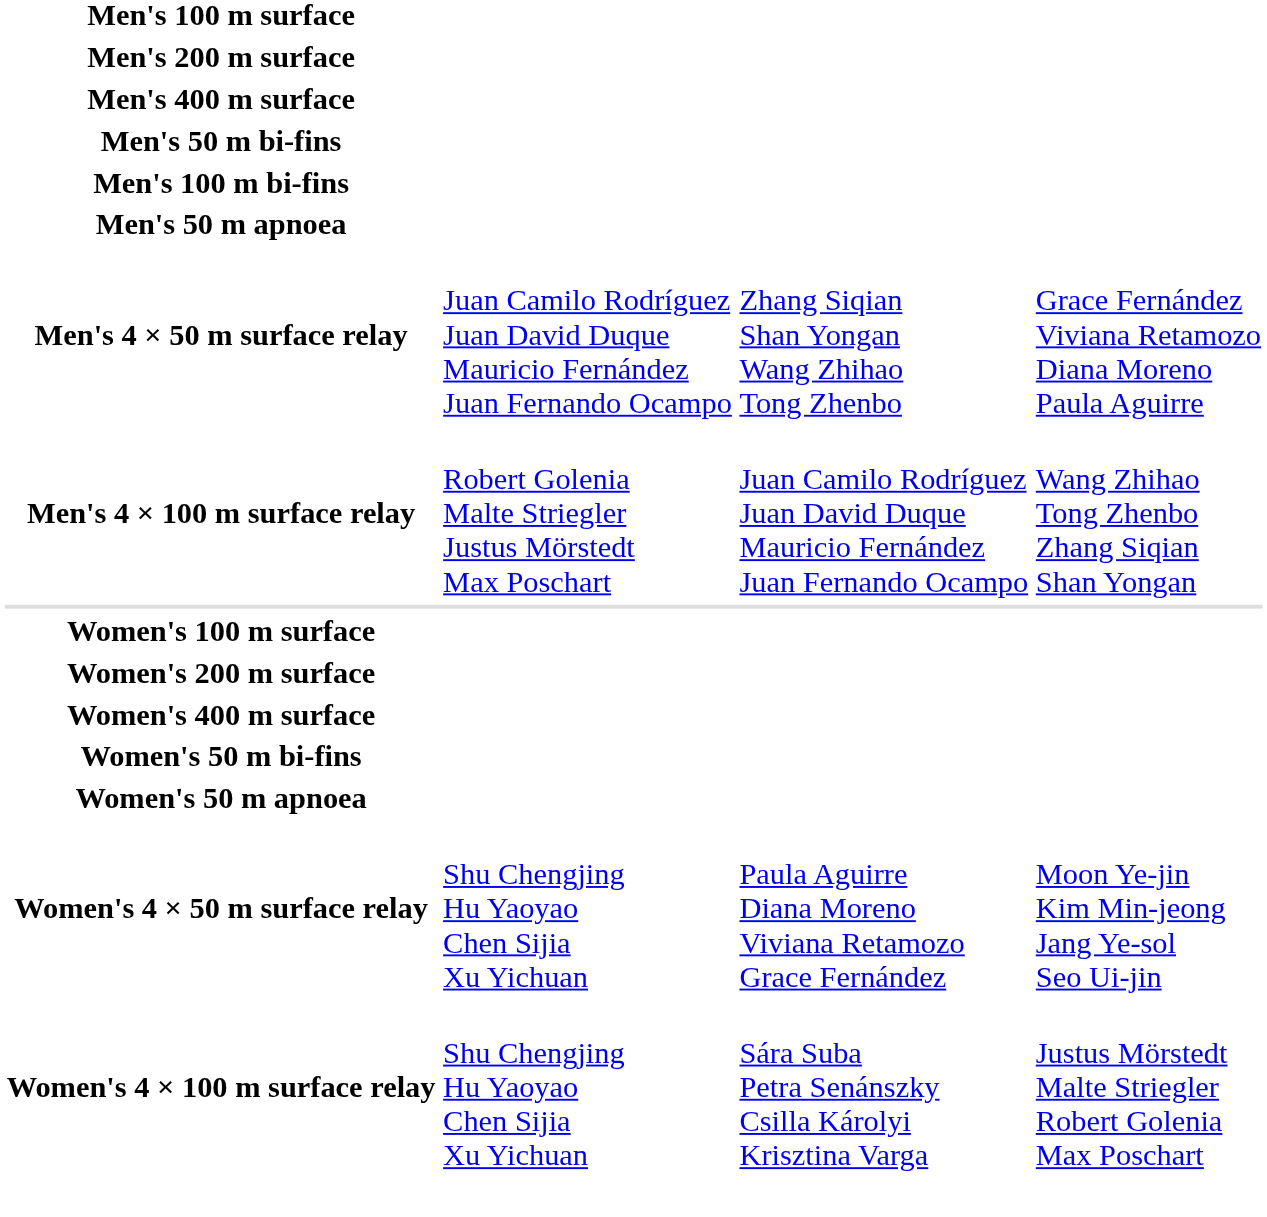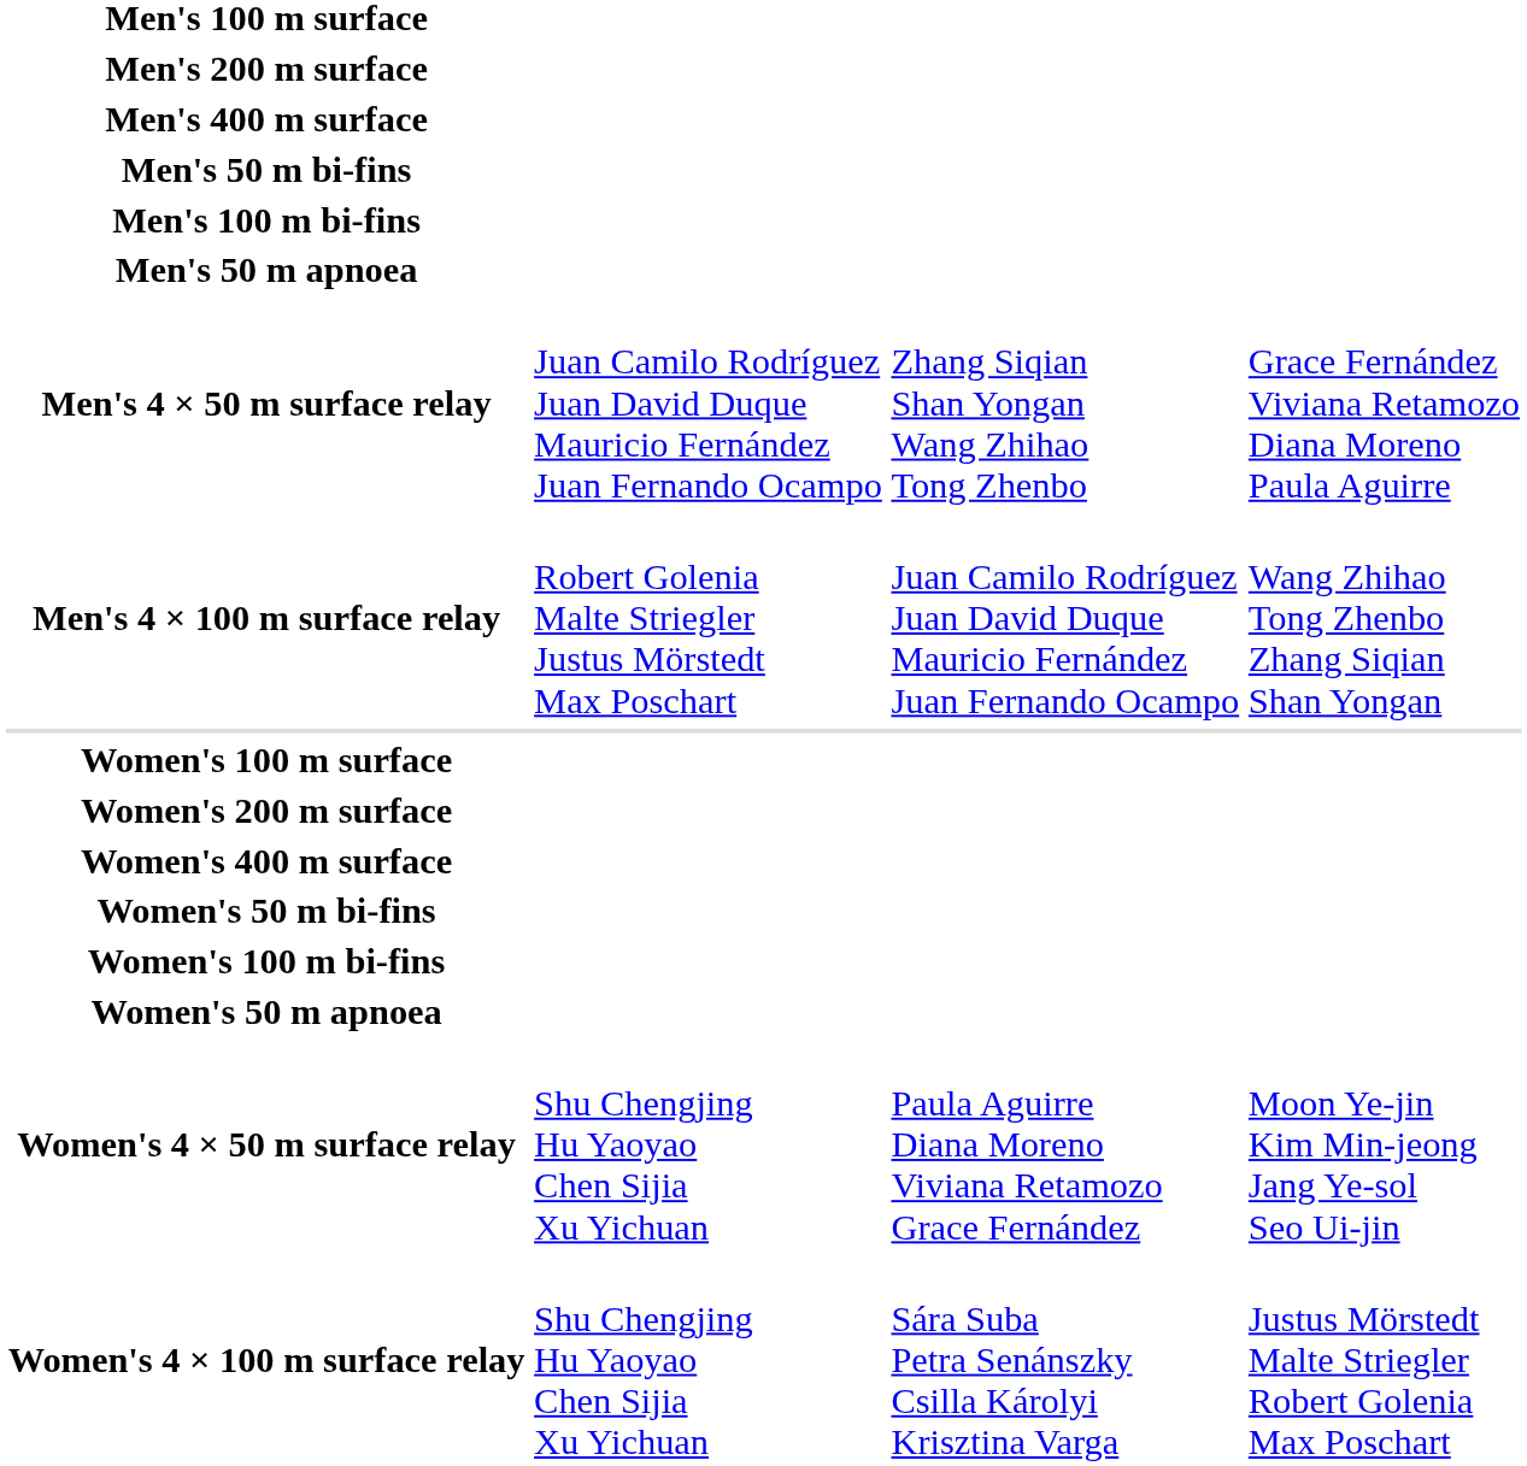 <table>
 <tr>
 <th scope="row">Men's 100 m surface</th>
 <td></td>
 <td></td>
 <td></td>
 </tr>
 <tr>
 <th scope="row">Men's 200 m surface</th>
 <td></td>
 <td></td>
 <td></td>
 </tr>
 <tr>
 <th scope="row">Men's 400 m surface</th>
 <td></td>
 <td></td>
 <td></td>
 </tr>
 <tr>
 <th scope="row">Men's 50 m bi-fins</th>
 <td></td>
 <td></td>
 <td></td>
 </tr>
 <tr>
 <th scope="row">Men's 100 m bi-fins</th>
 <td></td>
 <td></td>
 <td></td>
 </tr>
 <tr>
 <th scope="row">Men's 50 m apnoea</th>
 <td></td>
 <td></td>
 <td></td>
 </tr>
 <tr>
 <th scope="row">Men's 4 × 50 m surface relay</th>
 <td><br><a href='#'>Juan Camilo Rodríguez</a><br><a href='#'>Juan David Duque</a><br><a href='#'>Mauricio Fernández</a><br><a href='#'>Juan Fernando Ocampo</a></td>
 <td><br><a href='#'>Zhang Siqian</a><br><a href='#'>Shan Yongan</a><br><a href='#'>Wang Zhihao</a><br><a href='#'>Tong Zhenbo</a></td>
 <td><br><a href='#'>Grace Fernández</a><br><a href='#'>Viviana Retamozo</a><br><a href='#'>Diana Moreno</a><br><a href='#'>Paula Aguirre</a></td>
 </tr>
 <tr>
 <th scope="row">Men's 4 × 100 m surface relay</th>
 <td><br><a href='#'>Robert Golenia</a><br><a href='#'>Malte Striegler</a><br><a href='#'>Justus Mörstedt</a><br><a href='#'>Max Poschart</a></td>
 <td><br><a href='#'>Juan Camilo Rodríguez</a><br><a href='#'>Juan David Duque</a><br><a href='#'>Mauricio Fernández</a><br><a href='#'>Juan Fernando Ocampo</a></td>
 <td><br><a href='#'>Wang Zhihao</a><br><a href='#'>Tong Zhenbo</a><br><a href='#'>Zhang Siqian</a><br><a href='#'>Shan Yongan</a></td>
 </tr>
 <tr bgcolor=#DDDDDD>
 <td colspan=4></td>
 </tr>
 <tr>
 <th scope="row">Women's 100 m surface</th>
 <td></td>
 <td></td>
 <td></td>
 </tr>
 <tr>
 <th scope="row">Women's 200 m surface</th>
 <td></td>
 <td></td>
 <td></td>
 </tr>
 <tr>
 <th scope="row">Women's 400 m surface</th>
 <td></td>
 <td></td>
 <td></td>
 </tr>
 <tr>
 <th scope="row">Women's 50 m bi-fins</th>
 <td></td>
 <td></td>
 <td></td>
 </tr>
 <tr>
+<th scope="row">Women's 100 m bi-fins</th>
+<td></td>
+<td></td>
+<td></td>
+</tr>
+<tr>
 <th scope="row">Women's 50 m apnoea</th>
 <td></td>
 <td></td>
 <td></td>
 </tr>
 <tr>
 <th scope="row">Women's 4 × 50 m surface relay</th>
 <td><br><a href='#'>Shu Chengjing</a><br><a href='#'>Hu Yaoyao</a><br><a href='#'>Chen Sijia</a><br><a href='#'>Xu Yichuan</a></td>
 <td><br><a href='#'>Paula Aguirre</a><br><a href='#'>Diana Moreno</a><br><a href='#'>Viviana Retamozo</a><br><a href='#'>Grace Fernández</a></td>
 <td><br><a href='#'>Moon Ye-jin</a><br><a href='#'>Kim Min-jeong</a><br><a href='#'>Jang Ye-sol</a><br><a href='#'>Seo Ui-jin</a></td>
 </tr>
 <tr>
 <th scope="row">Women's 4 × 100 m surface relay</th>
 <td><br><a href='#'>Shu Chengjing</a><br><a href='#'>Hu Yaoyao</a><br><a href='#'>Chen Sijia</a><br><a href='#'>Xu Yichuan</a></td>
 <td><br><a href='#'>Sára Suba</a><br><a href='#'>Petra Senánszky</a><br><a href='#'>Csilla Károlyi</a><br><a href='#'>Krisztina Varga</a></td>
 <td><br><a href='#'>Justus Mörstedt</a><br><a href='#'>Malte Striegler</a><br><a href='#'>Robert Golenia</a><br><a href='#'>Max Poschart</a></td>
 </tr>
 </table>
